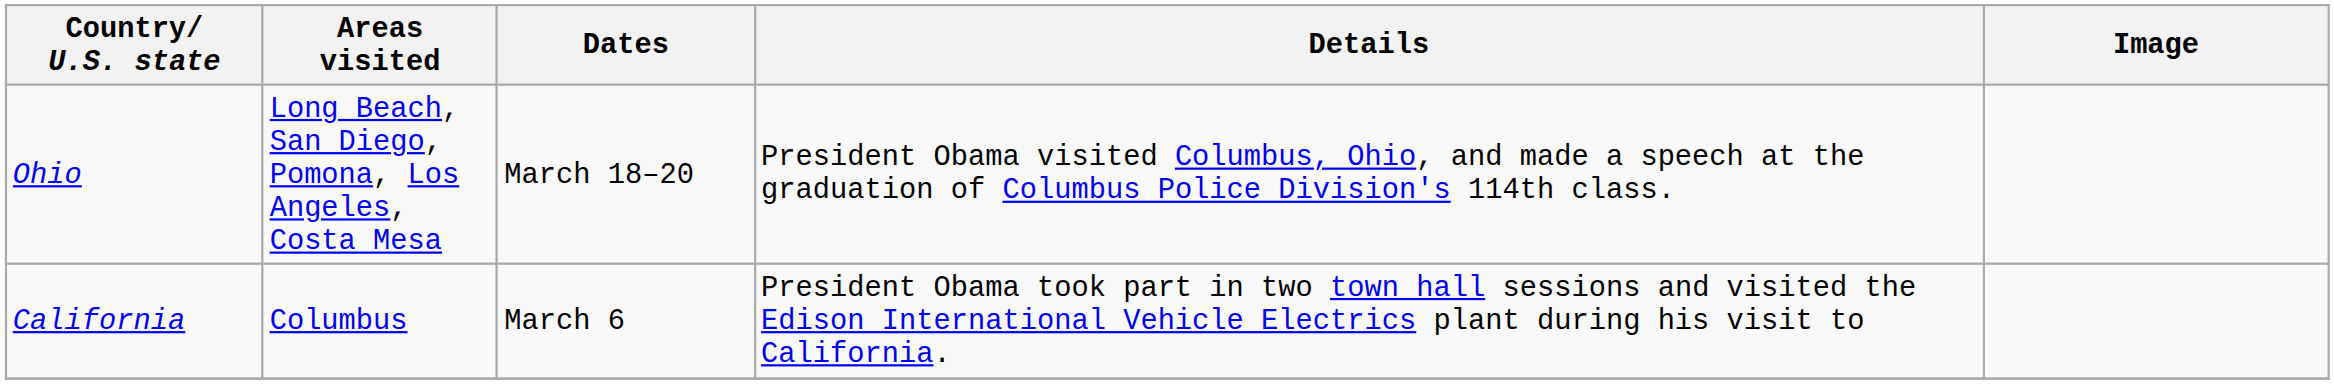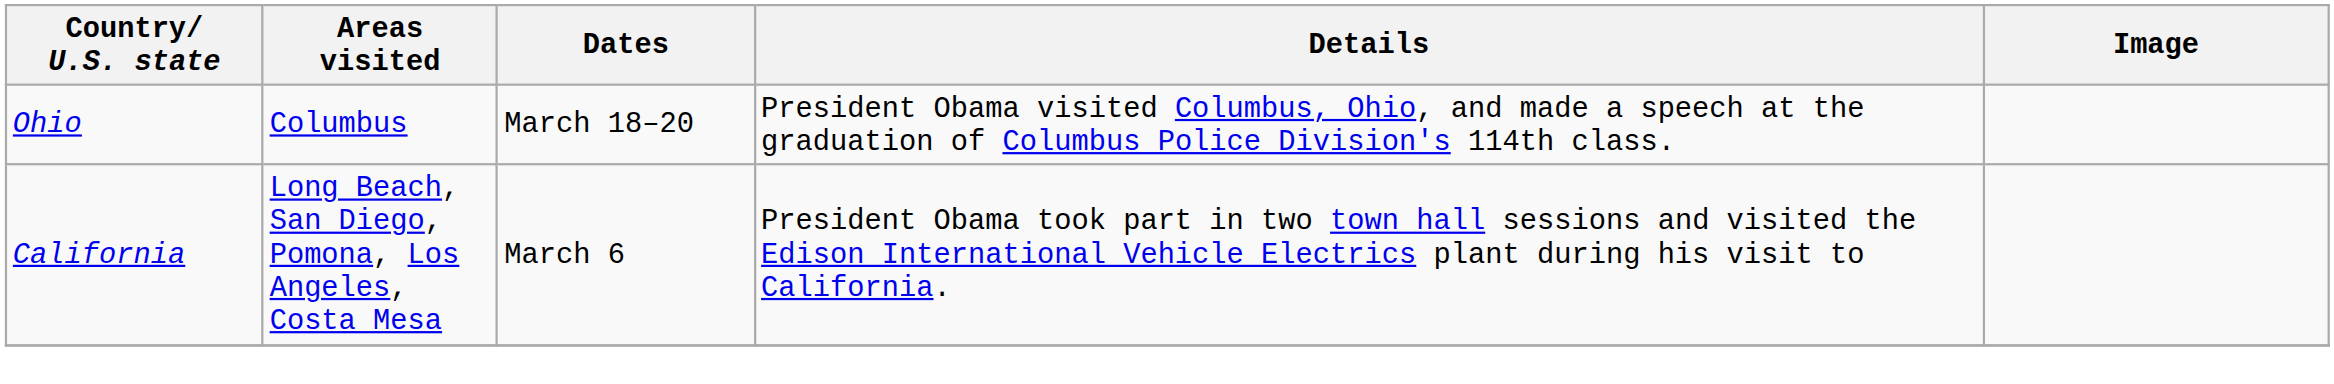 <table class="wikitable" style="margin: 1em auto 1em auto">
 <tr>
 <th width=110>Country/<br><em>U.S. state</em></th>
 <th width=100>Areas visited</th>
 <th width=110>Dates</th>
 <th width=550>Details</th>
 <th width=150>Image</th>
 </tr>
 <tr>
 <td> <em><a href='#'>Ohio</a></em></td>
-<td><a href='#'>Long Beach</a>, <a href='#'>San Diego</a>, <a href='#'>Pomona</a>, <a href='#'>Los Angeles</a>, <a href='#'>Costa Mesa</a></td>
+<td><a href='#'>Columbus</a></td>
 <td>March 18–20</td>
 <td>President Obama visited <a href='#'>Columbus, Ohio</a>, and made a speech at the graduation of <a href='#'>Columbus Police Division's</a> 114th class.</td>
 <td></td>
 </tr>
 <tr>
 <td> <em><a href='#'>California</a></em></td>
-<td><a href='#'>Columbus</a></td>
+<td><a href='#'>Long Beach</a>, <a href='#'>San Diego</a>, <a href='#'>Pomona</a>, <a href='#'>Los Angeles</a>, <a href='#'>Costa Mesa</a></td>
 <td>March 6</td>
 <td>President Obama took part in two <a href='#'>town hall</a> sessions and visited the <a href='#'>Edison International Vehicle Electrics</a> plant during his visit to <a href='#'>California</a>.</td>
 <td></td>
 </tr>
 <tr>
 </tr>
 </table>
